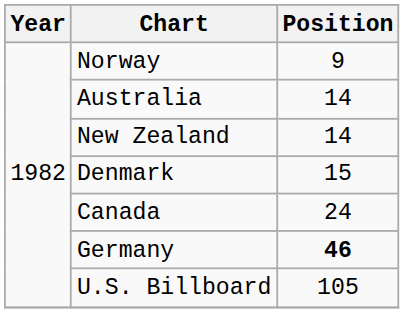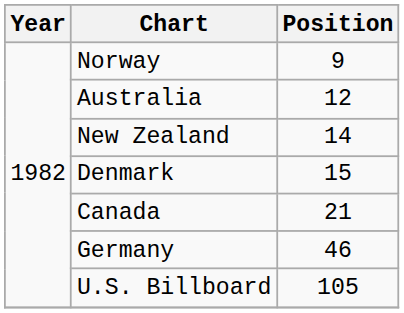 <table class="wikitable">
 <tr>
 <th>Year</th>
 <th>Chart</th>
 <th>Position</th>
 </tr>
 <tr>
 <td rowspan=7>1982</td>
 <td>Norway</td>
 <td align="center">9</td>
 </tr>
 <tr>
 <td>Australia</td>
-<td align="center">14</td>
+<td align="center">12</td>
 </tr>
 <tr>
 <td>New Zealand</td>
 <td align="center">14</td>
 </tr>
 <tr>
 <td>Denmark</td>
 <td align="center">15</td>
 </tr>
 <tr>
 <td>Canada</td>
-<td align="center">24</td>
+<td align="center">21</td>
 </tr>
 <tr>
 <td>Germany</td>
-<td align="center"><strong>46</strong></td>
+<td align="center">46</td>
 </tr>
 <tr>
 <td>U.S. Billboard</td>
 <td align="center">105</td>
 </tr>
 <tr>
 </tr>
 </table>
